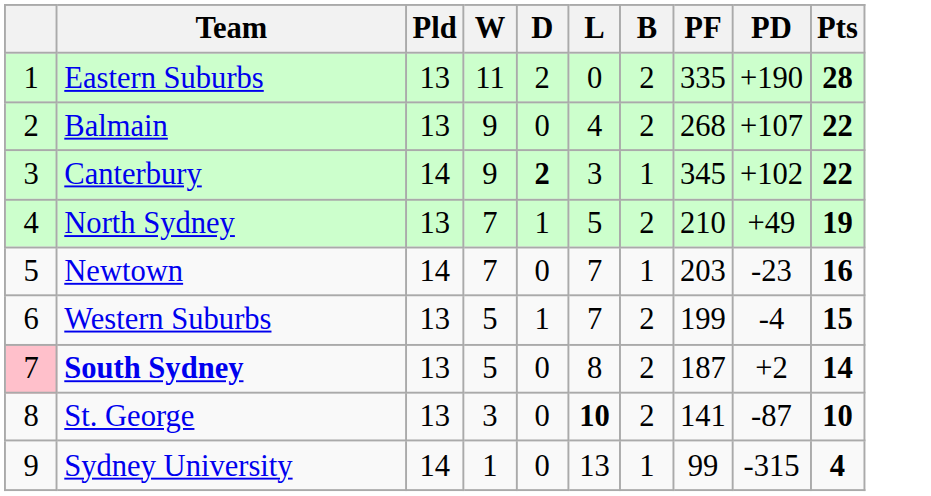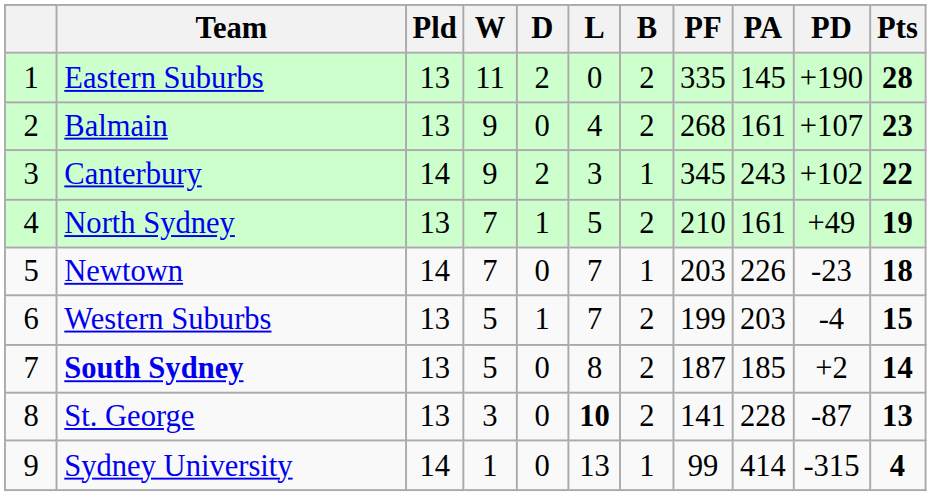 <table class="wikitable" style="text-align:center;">
 <tr>
 <th width="20"></th>
 <th width="175">Team</th>
 <th width="20">Pld</th>
 <th width="20">W</th>
 <th width="20">D</th>
 <th width="20">L</th>
 <th width="20">B</th>
 <th width="20">PF</th>
+<th width="20">PA</th>
 <th width="20">PD</th>
 <th width="20">Pts</th>
 </tr>
 <tr style="background: #ccffcc;">
 <td>1</td>
 <td style="text-align:left;"> <a href='#'>Eastern Suburbs</a></td>
 <td>13</td>
 <td>11</td>
 <td>2</td>
 <td>0</td>
 <td>2</td>
 <td>335</td>
+<td>145</td>
 <td>+190</td>
 <td><strong>28</strong></td>
 </tr>
 <tr style="background: #ccffcc;">
 <td>2</td>
 <td style="text-align:left;"> <a href='#'>Balmain</a></td>
 <td>13</td>
 <td>9</td>
 <td>0</td>
 <td>4</td>
 <td>2</td>
 <td>268</td>
+<td>161</td>
 <td>+107</td>
-<td><strong>22</strong></td>
+<td><strong>23</strong></td>
 </tr>
 <tr style="background: #ccffcc;">
 <td>3</td>
 <td style="text-align:left;"> <a href='#'>Canterbury</a></td>
 <td>14</td>
 <td>9</td>
-<td><strong>2</strong></td>
+<td>2</td>
 <td>3</td>
 <td>1</td>
 <td>345</td>
+<td>243</td>
 <td>+102</td>
 <td><strong>22</strong></td>
 </tr>
 <tr style="background: #ccffcc;">
 <td>4</td>
 <td style="text-align:left;"> <a href='#'>North Sydney</a></td>
 <td>13</td>
 <td>7</td>
 <td>1</td>
 <td>5</td>
 <td>2</td>
 <td>210</td>
+<td>161</td>
 <td>+49</td>
 <td><strong>19</strong></td>
 </tr>
 <tr>
 <td>5</td>
 <td style="text-align:left;"> <a href='#'>Newtown</a></td>
 <td>14</td>
 <td>7</td>
 <td>0</td>
 <td>7</td>
 <td>1</td>
 <td>203</td>
+<td>226</td>
 <td>-23</td>
-<td><strong>16</strong></td>
+<td><strong>18</strong></td>
 </tr>
 <tr>
 <td>6</td>
 <td style="text-align:left;"> <a href='#'>Western Suburbs</a></td>
 <td>13</td>
 <td>5</td>
 <td>1</td>
 <td>7</td>
 <td>2</td>
 <td>199</td>
+<td>203</td>
 <td>-4</td>
 <td><strong>15</strong></td>
 </tr>
 <tr>
-<td style="background: pink;">7</td>
+<td>7</td>
 <td style="text-align:left;"><strong> <a href='#'>South Sydney</a></strong></td>
 <td>13</td>
 <td>5</td>
 <td>0</td>
 <td>8</td>
 <td>2</td>
 <td>187</td>
+<td>185</td>
 <td>+2</td>
 <td><strong>14</strong></td>
 </tr>
 <tr>
 <td>8</td>
 <td style="text-align:left;"> <a href='#'>St. George</a></td>
 <td>13</td>
 <td>3</td>
 <td>0</td>
 <td><strong>10</strong></td>
 <td>2</td>
 <td>141</td>
+<td>228</td>
 <td>-87</td>
-<td><strong>10</strong></td>
+<td><strong>13</strong></td>
 </tr>
 <tr>
 <td>9</td>
 <td style="text-align:left;"> <a href='#'>Sydney University</a></td>
 <td>14</td>
 <td>1</td>
 <td>0</td>
 <td>13</td>
 <td>1</td>
 <td>99</td>
+<td>414</td>
 <td>-315</td>
 <td><strong>4</strong></td>
 </tr>
 </table>
